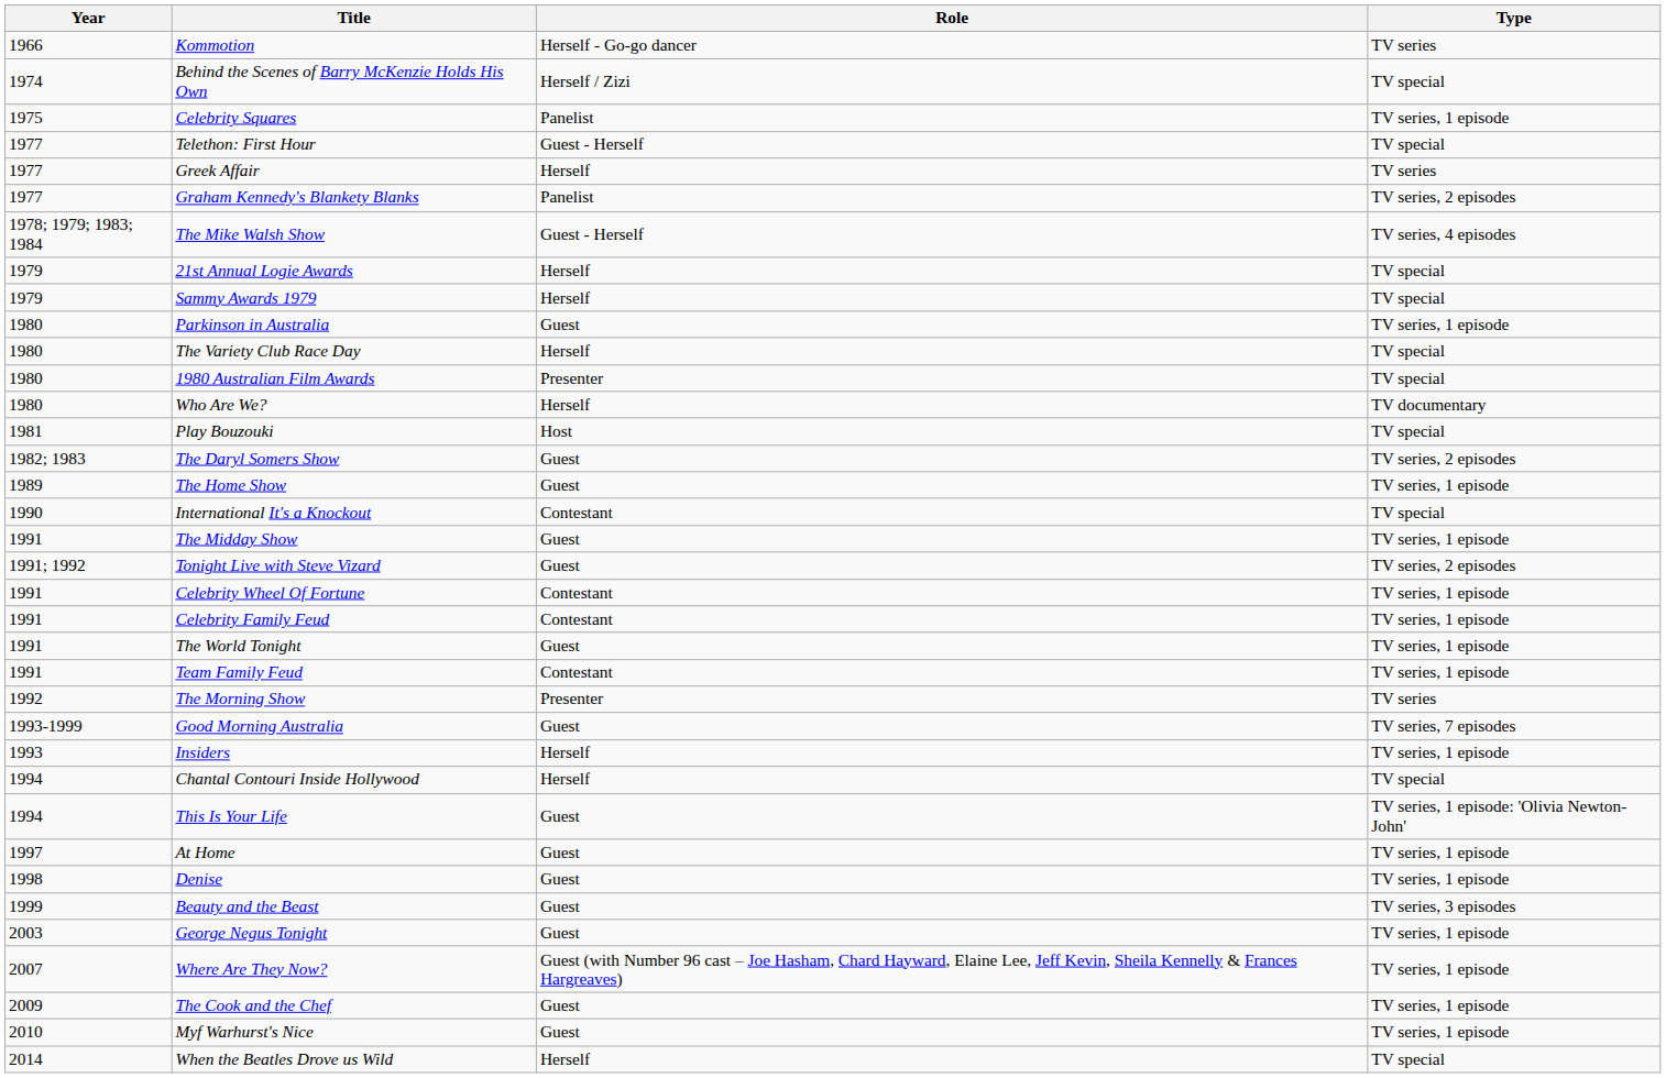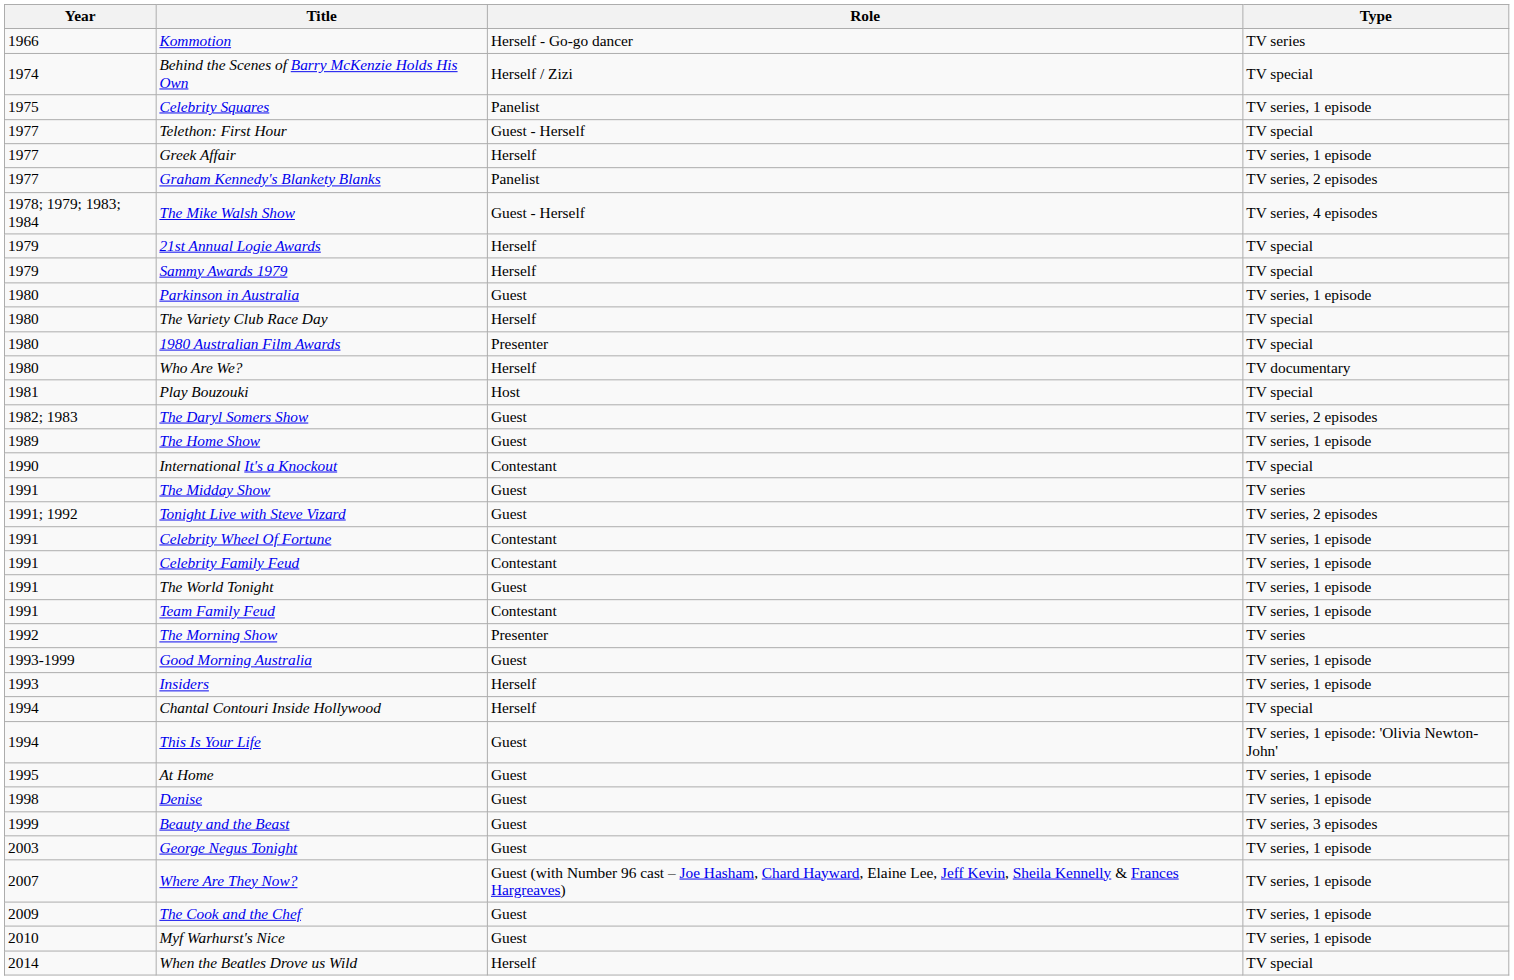 <table class="wikitable">
 <tr>
 <th>Year</th>
 <th>Title</th>
 <th>Role</th>
 <th>Type</th>
 </tr>
 <tr>
 <td>1966</td>
 <td><em><a href='#'>Kommotion</a></em></td>
 <td>Herself - Go-go dancer</td>
 <td>TV series</td>
 </tr>
 <tr>
 <td>1974</td>
 <td><em>Behind the Scenes of <a href='#'>Barry McKenzie Holds His Own</a></em></td>
 <td>Herself / Zizi</td>
 <td>TV special</td>
 </tr>
 <tr>
 <td>1975</td>
 <td><em><a href='#'>Celebrity Squares</a></em></td>
 <td>Panelist</td>
 <td>TV series, 1 episode</td>
 </tr>
 <tr>
 <td>1977</td>
 <td><em>Telethon: First Hour</em></td>
 <td>Guest - Herself</td>
 <td>TV special</td>
 </tr>
 <tr>
 <td>1977</td>
 <td><em>Greek Affair</em></td>
 <td>Herself</td>
-<td>TV series</td>
+<td>TV series, 1 episode</td>
 </tr>
 <tr>
 <td>1977</td>
 <td><em><a href='#'>Graham Kennedy's Blankety Blanks</a></em></td>
 <td>Panelist</td>
 <td>TV series, 2 episodes</td>
 </tr>
 <tr>
 <td>1978; 1979; 1983; 1984</td>
 <td><em><a href='#'>The Mike Walsh Show</a></em></td>
 <td>Guest - Herself</td>
 <td>TV series, 4 episodes</td>
 </tr>
 <tr>
 <td>1979</td>
 <td><em><a href='#'>21st Annual Logie Awards</a></em></td>
 <td>Herself</td>
 <td>TV special</td>
 </tr>
 <tr>
 <td>1979</td>
 <td><em><a href='#'>Sammy Awards 1979</a></em></td>
 <td>Herself</td>
 <td>TV special</td>
 </tr>
 <tr>
 <td>1980</td>
 <td><em><a href='#'>Parkinson in Australia</a></em></td>
 <td>Guest</td>
 <td>TV series, 1 episode</td>
 </tr>
 <tr>
 <td>1980</td>
 <td><em>The Variety Club Race Day</em></td>
 <td>Herself</td>
 <td>TV special</td>
 </tr>
 <tr>
 <td>1980</td>
 <td><em><a href='#'>1980 Australian Film Awards</a></em></td>
 <td>Presenter</td>
 <td>TV special</td>
 </tr>
 <tr>
 <td>1980</td>
 <td><em>Who Are We?</em></td>
 <td>Herself</td>
 <td>TV documentary</td>
 </tr>
 <tr>
 <td>1981</td>
 <td><em>Play Bouzouki</em></td>
 <td>Host</td>
 <td>TV special</td>
 </tr>
 <tr>
 <td>1982; 1983</td>
 <td><em><a href='#'>The Daryl Somers Show</a></em></td>
 <td>Guest</td>
 <td>TV series, 2 episodes</td>
 </tr>
 <tr>
 <td>1989</td>
 <td><em><a href='#'>The Home Show</a></em></td>
 <td>Guest</td>
 <td>TV series, 1 episode</td>
 </tr>
 <tr>
 <td>1990</td>
 <td><em>International <a href='#'>It's a Knockout</a></em></td>
 <td>Contestant</td>
 <td>TV special</td>
 </tr>
 <tr>
 <td>1991</td>
 <td><em><a href='#'>The Midday Show</a></em></td>
 <td>Guest</td>
-<td>TV series, 1 episode</td>
+<td>TV series</td>
 </tr>
 <tr>
 <td>1991; 1992</td>
 <td><em><a href='#'>Tonight Live with Steve Vizard</a></em></td>
 <td>Guest</td>
 <td>TV series, 2 episodes</td>
 </tr>
 <tr>
 <td>1991</td>
 <td><em><a href='#'>Celebrity Wheel Of Fortune</a></em></td>
 <td>Contestant</td>
 <td>TV series, 1 episode</td>
 </tr>
 <tr>
 <td>1991</td>
 <td><em><a href='#'>Celebrity Family Feud</a></em></td>
 <td>Contestant</td>
 <td>TV series, 1 episode</td>
 </tr>
 <tr>
 <td>1991</td>
 <td><em>The World Tonight</em></td>
 <td>Guest</td>
 <td>TV series, 1 episode</td>
 </tr>
 <tr>
 <td>1991</td>
 <td><em><a href='#'>Team Family Feud</a></em></td>
 <td>Contestant</td>
 <td>TV series, 1 episode</td>
 </tr>
 <tr>
 <td>1992</td>
 <td><em><a href='#'>The Morning Show</a></em></td>
 <td>Presenter</td>
 <td>TV series</td>
 </tr>
 <tr>
 <td>1993-1999</td>
 <td><em><a href='#'>Good Morning Australia</a></em></td>
 <td>Guest</td>
-<td>TV series, 7 episodes</td>
+<td>TV series, 1 episode</td>
 </tr>
 <tr>
 <td>1993</td>
 <td><em><a href='#'>Insiders</a></em></td>
 <td>Herself</td>
 <td>TV series, 1 episode</td>
 </tr>
 <tr>
 <td>1994</td>
 <td><em>Chantal Contouri Inside Hollywood</em></td>
 <td>Herself</td>
 <td>TV special</td>
 </tr>
 <tr>
 <td>1994</td>
 <td><em><a href='#'>This Is Your Life</a></em></td>
 <td>Guest</td>
 <td>TV series, 1 episode: 'Olivia Newton-John'</td>
 </tr>
 <tr>
-<td>1997</td>
+<td>1995</td>
 <td><em>At Home</em></td>
 <td>Guest</td>
 <td>TV series, 1 episode</td>
 </tr>
 <tr>
 <td>1998</td>
 <td><em><a href='#'>Denise</a></em></td>
 <td>Guest</td>
 <td>TV series, 1 episode</td>
 </tr>
 <tr>
 <td>1999</td>
 <td><em><a href='#'>Beauty and the Beast</a></em></td>
 <td>Guest</td>
 <td>TV series, 3 episodes</td>
 </tr>
 <tr>
 <td>2003</td>
 <td><em><a href='#'>George Negus Tonight</a></em></td>
 <td>Guest</td>
 <td>TV series, 1 episode</td>
 </tr>
 <tr>
 <td>2007</td>
 <td><em><a href='#'>Where Are They Now?</a></em></td>
 <td>Guest (with Number 96 cast – <a href='#'>Joe Hasham</a>, <a href='#'>Chard Hayward</a>, Elaine Lee, <a href='#'>Jeff Kevin</a>, <a href='#'>Sheila Kennelly</a> & <a href='#'>Frances Hargreaves</a>)</td>
 <td>TV series, 1 episode</td>
 </tr>
 <tr>
 <td>2009</td>
 <td><em><a href='#'>The Cook and the Chef</a></em></td>
 <td>Guest</td>
 <td>TV series, 1 episode</td>
 </tr>
 <tr>
 <td>2010</td>
 <td><em>Myf Warhurst's Nice</em></td>
 <td>Guest</td>
 <td>TV series, 1 episode</td>
 </tr>
 <tr>
 <td>2014</td>
 <td><em>When the Beatles Drove us Wild</em></td>
 <td>Herself</td>
 <td>TV special</td>
 </tr>
 </table>
